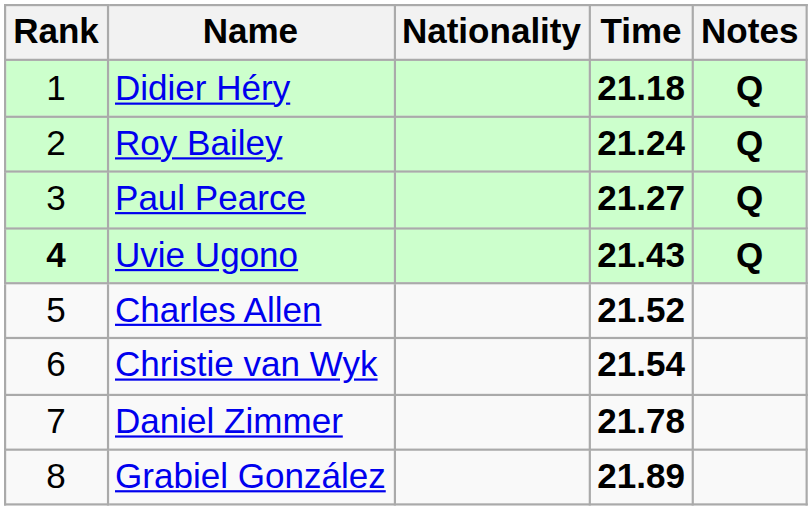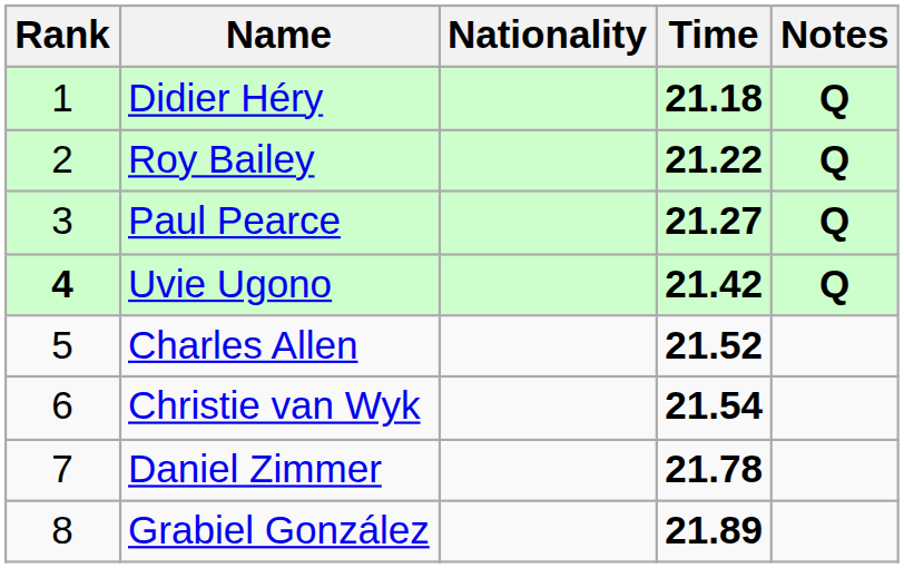 <table class="wikitable sortable" style="text-align:center">
 <tr>
 <th>Rank</th>
 <th>Name</th>
 <th>Nationality</th>
 <th>Time</th>
 <th>Notes</th>
 </tr>
 <tr bgcolor=ccffcc>
 <td>1</td>
 <td align=left><a href='#'>Didier Héry</a></td>
 <td align=left></td>
 <td><strong>21.18</strong></td>
 <td><strong>Q</strong></td>
 </tr>
 <tr bgcolor=ccffcc>
 <td>2</td>
 <td align=left><a href='#'>Roy Bailey</a></td>
 <td align=left></td>
-<td><strong>21.24</strong></td>
+<td><strong>21.22</strong></td>
 <td><strong>Q</strong></td>
 </tr>
 <tr bgcolor=ccffcc>
 <td>3</td>
 <td align=left><a href='#'>Paul Pearce</a></td>
 <td align=left></td>
 <td><strong>21.27</strong></td>
 <td><strong>Q</strong></td>
 </tr>
 <tr bgcolor=ccffcc>
 <td><strong>4</strong></td>
 <td align=left><a href='#'>Uvie Ugono</a></td>
 <td align=left></td>
-<td><strong>21.43</strong></td>
+<td><strong>21.42</strong></td>
 <td><strong>Q</strong></td>
 </tr>
 <tr>
 <td>5</td>
 <td align=left><a href='#'>Charles Allen</a></td>
 <td align=left></td>
 <td><strong>21.52</strong></td>
 <td></td>
 </tr>
 <tr>
 <td>6</td>
 <td align=left><a href='#'>Christie van Wyk</a></td>
 <td align=left></td>
 <td><strong>21.54</strong></td>
 <td></td>
 </tr>
 <tr>
 <td>7</td>
 <td align=left><a href='#'>Daniel Zimmer</a></td>
 <td align=left></td>
 <td><strong>21.78</strong></td>
 <td></td>
 </tr>
 <tr>
 <td>8</td>
 <td align=left><a href='#'>Grabiel González</a></td>
 <td align=left></td>
 <td><strong>21.89</strong></td>
 <td></td>
 </tr>
 </table>
